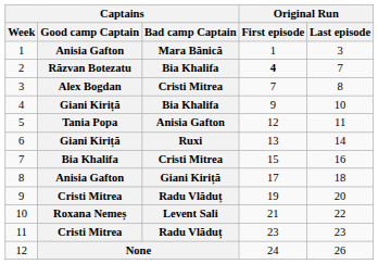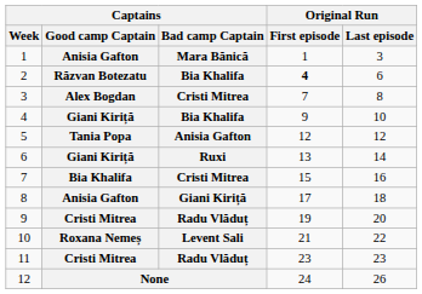 <table class="wikitable" style="margin:auto; text-align:center;">
 <tr>
 <th colspan="3">Captains</th>
 <th colspan="2">Original Run</th>
 </tr>
 <tr>
 <th>Week</th>
 <th>Good camp Captain</th>
 <th>Bad camp Captain</th>
 <th>First episode</th>
 <th>Last episode</th>
 </tr>
 <tr>
 <td>1</td>
 <th>Anisia Gafton</th>
 <th>Mara Bănică</th>
 <td>1</td>
 <td>3</td>
 </tr>
 <tr>
 <td>2</td>
 <th>Răzvan Botezatu</th>
 <th>Bia Khalifa</th>
 <td><strong>4</strong></td>
-<td>7</td>
+<td>6</td>
 </tr>
 <tr>
 <td>3</td>
 <th>Alex Bogdan</th>
 <th>Cristi Mitrea</th>
 <td>7</td>
 <td>8</td>
 </tr>
 <tr>
 <td>4</td>
 <th>Giani Kiriță</th>
 <th>Bia Khalifa</th>
 <td>9</td>
 <td>10</td>
 </tr>
 <tr>
 <td>5</td>
 <th>Tania Popa</th>
 <th>Anisia Gafton</th>
 <td>12</td>
-<td>11</td>
+<td>12</td>
 </tr>
 <tr>
 <td>6</td>
 <th>Giani Kiriță</th>
 <th>Ruxi</th>
 <td>13</td>
 <td>14</td>
 </tr>
 <tr>
 <td>7</td>
 <th>Bia Khalifa</th>
 <th>Cristi Mitrea</th>
 <td>15</td>
 <td>16</td>
 </tr>
 <tr>
 <td>8</td>
 <th>Anisia Gafton</th>
 <th>Giani Kiriță</th>
 <td>17</td>
 <td>18</td>
 </tr>
 <tr>
 <td>9</td>
 <th>Cristi Mitrea</th>
 <th>Radu Vlăduț</th>
 <td>19</td>
 <td>20</td>
 </tr>
 <tr>
 <td>10</td>
 <th>Roxana Nemeș</th>
 <th>Levent Sali</th>
 <td>21</td>
 <td>22</td>
 </tr>
 <tr>
 <td>11</td>
 <th>Cristi Mitrea</th>
 <th>Radu Vlăduț</th>
 <td>23</td>
 <td>23</td>
 </tr>
 <tr>
 <td>12</td>
 <th colspan=2>None</th>
 <td>24</td>
 <td>26</td>
 </tr>
 </table>
